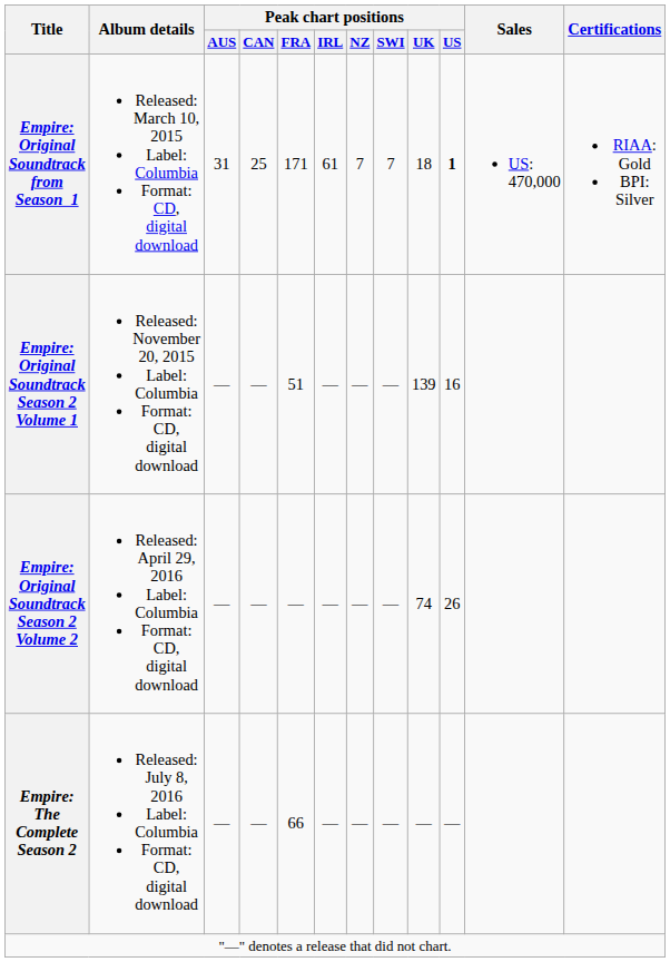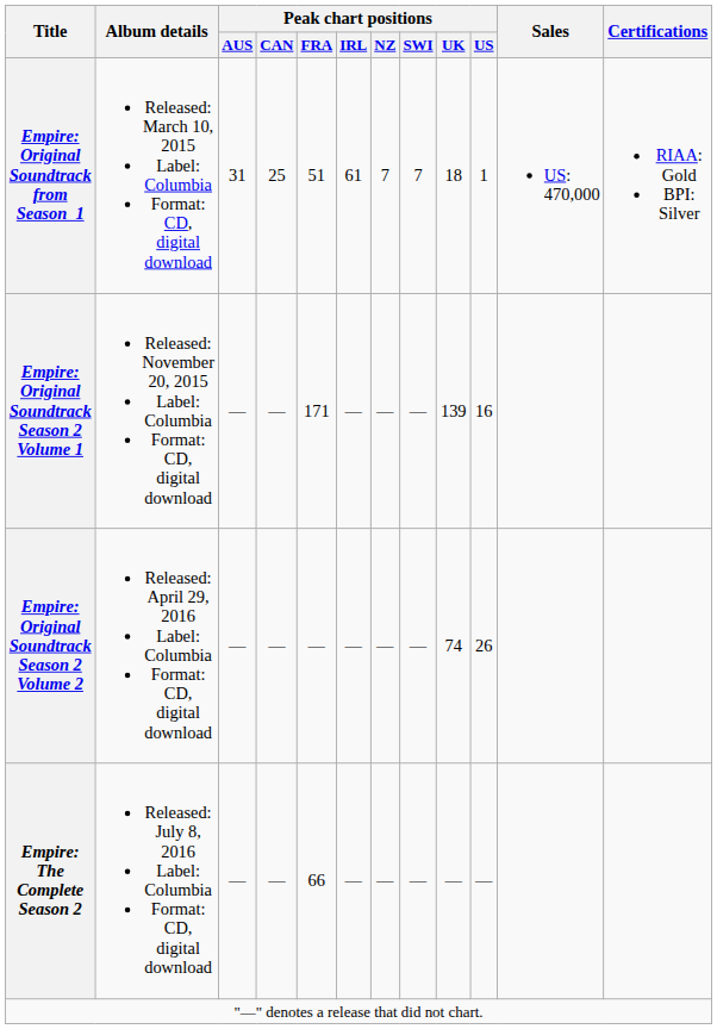 <table class="wikitable plainrowheaders" style="text-align:center;" border="1">
 <tr>
 <th scope="col" rowspan="2" style="width:10em;">Title</th>
 <th scope="col" rowspan="2" style="width:16em;">Album details</th>
 <th scope="col" colspan="8">Peak chart positions</th>
 <th scope="col" rowspan="2" style="width:11em;">Sales</th>
 <th scope="col" rowspan="2" style="width:14em;"><a href='#'>Certifications</a></th>
 </tr>
 <tr>
 <th scope="col" style="width:2.2em;font-size:90%;"><a href='#'>AUS</a></th>
 <th scope="col" style="width:2.2em;font-size:90%;"><a href='#'>CAN</a></th>
 <th scope="col" style="width:2.2em;font-size:90%;"><a href='#'>FRA</a></th>
 <th scope="col" style="width:2.2em;font-size:90%;"><a href='#'>IRL</a></th>
 <th scope="col" style="width:2.2em;font-size:90%;"><a href='#'>NZ</a></th>
 <th scope="col" style="width:2.2em;font-size:90%;"><a href='#'>SWI</a></th>
 <th scope="col" style="width:2.2em;font-size:90%;"><a href='#'>UK</a><br> </th>
 <th scope="col" style="width:2.2em;font-size:90%;"><a href='#'>US</a><br> </th>
 </tr>
 <tr>
 <th scope="row"><em><a href='#'>Empire: Original Soundtrack from Season &nbsp;1</a></em></th>
 <td><br><ul><li>Released: March 10, 2015</li><li>Label: <a href='#'>Columbia</a></li><li>Format: <a href='#'>CD</a>, <a href='#'>digital download</a></li></ul></td>
 <td>31</td>
 <td>25</td>
-<td>171</td>
+<td>51</td>
 <td>61</td>
 <td>7</td>
 <td>7</td>
 <td>18</td>
-<td><strong>1</strong></td>
+<td>1</td>
 <td style="text-align:left;"><br><ul><li><a href='#'>US</a>: 470,000</li></ul></td>
 <td><br><ul><li><a href='#'>RIAA</a>: Gold</li><li>BPI: Silver</li></ul></td>
 </tr>
 <tr>
 <th scope="row"><em><a href='#'>Empire: Original Soundtrack Season 2 Volume 1</a></em></th>
 <td><br><ul><li>Released: November 20, 2015</li><li>Label: Columbia</li><li>Format: CD, digital download</li></ul></td>
 <td>—</td>
 <td>—</td>
-<td>51</td>
+<td>171</td>
 <td>—</td>
 <td>—</td>
 <td>—</td>
 <td>139</td>
 <td>16</td>
 <td style="text-align:left;"></td>
 <td></td>
 </tr>
 <tr>
 <th scope="row"><em><a href='#'>Empire: Original Soundtrack Season 2 Volume 2</a></em></th>
 <td><br><ul><li>Released: April 29, 2016</li><li>Label: Columbia</li><li>Format: CD, digital download</li></ul></td>
 <td>—</td>
 <td>—</td>
 <td>—</td>
 <td>—</td>
 <td>—</td>
 <td>—</td>
 <td>74</td>
 <td>26</td>
 <td style="text-align:left;"></td>
 <td></td>
 </tr>
 <tr>
 <th scope="row"><em>Empire: The Complete Season 2</em></th>
 <td><br><ul><li>Released: July 8, 2016</li><li>Label: Columbia</li><li>Format: CD, digital download</li></ul></td>
 <td>—</td>
 <td>—</td>
 <td>66</td>
 <td>—</td>
 <td>—</td>
 <td>—</td>
 <td>—</td>
 <td>—</td>
 <td style="text-align:left;"></td>
 <td></td>
 </tr>
 <tr>
 <td align="center" colspan="13" style="font-size:90%">"—" denotes a release that did not chart.</td>
 </tr>
 </table>
